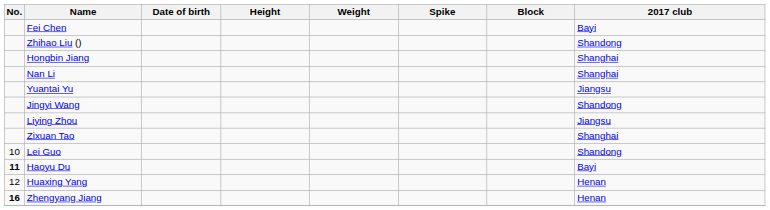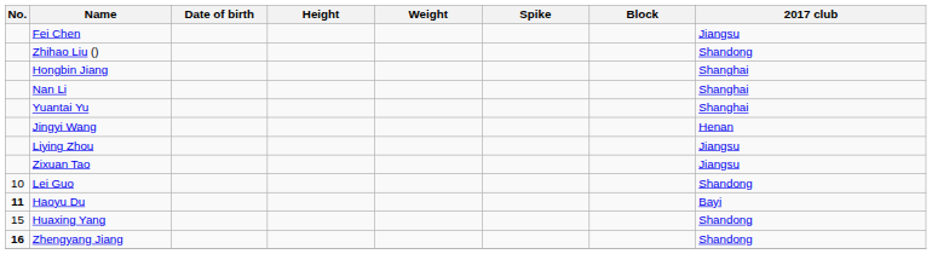 <table class="wikitable sortable" style="font-size:100%; text-align:center;">
 <tr>
 <th>No.</th>
 <th style="width:12em">Name</th>
 <th style="width:8em">Date of birth</th>
 <th style="width:9em">Height</th>
 <th style="width:9em">Weight</th>
 <th style="width:9em">Spike</th>
 <th style="width:9em">Block</th>
 <th style="width:20em">2017 club</th>
 </tr>
 <tr>
 <td></td>
 <td align=left><a href='#'>Fei Chen</a></td>
 <td align=right></td>
 <td></td>
 <td></td>
 <td></td>
 <td></td>
-<td align=left> <a href='#'>Bayi</a></td>
+<td align=left> <a href='#'>Jiangsu</a></td>
 </tr>
 <tr>
 <td></td>
 <td align=left><a href='#'>Zhihao Liu</a> ()</td>
 <td align=right></td>
 <td></td>
 <td></td>
 <td></td>
 <td></td>
 <td align=left> <a href='#'>Shandong</a></td>
 </tr>
 <tr>
 <td></td>
 <td align=left><a href='#'>Hongbin Jiang</a></td>
 <td align=right></td>
 <td></td>
 <td></td>
 <td></td>
 <td></td>
 <td align=left> <a href='#'>Shanghai</a></td>
 </tr>
 <tr>
 <td></td>
 <td align=left><a href='#'>Nan Li</a></td>
 <td align=right></td>
 <td></td>
 <td></td>
 <td></td>
 <td></td>
 <td align=left> <a href='#'>Shanghai</a></td>
 </tr>
 <tr>
 <td></td>
 <td align=left><a href='#'>Yuantai Yu</a></td>
 <td align=right></td>
 <td></td>
 <td></td>
 <td></td>
 <td></td>
-<td align=left> <a href='#'>Jiangsu</a></td>
+<td align=left> <a href='#'>Shanghai</a></td>
 </tr>
 <tr>
 <td></td>
 <td align=left><a href='#'>Jingyi Wang</a></td>
 <td align=right></td>
 <td></td>
 <td></td>
 <td></td>
 <td></td>
-<td align=left> <a href='#'>Shandong</a></td>
+<td align=left> <a href='#'>Henan</a></td>
 </tr>
 <tr>
 <td></td>
 <td align=left><a href='#'>Liying Zhou</a></td>
 <td align=right></td>
 <td></td>
 <td></td>
 <td></td>
 <td></td>
 <td align=left> <a href='#'>Jiangsu</a></td>
 </tr>
 <tr>
 <td></td>
 <td align=left><a href='#'>Zixuan Tao</a></td>
 <td align=right></td>
 <td></td>
 <td></td>
 <td></td>
 <td></td>
-<td align=left> <a href='#'>Shanghai</a></td>
+<td align=left> <a href='#'>Jiangsu</a></td>
 </tr>
 <tr>
 <td>10</td>
 <td align=left><a href='#'>Lei Guo</a></td>
 <td align=right></td>
 <td></td>
 <td></td>
 <td></td>
 <td></td>
 <td align=left> <a href='#'>Shandong</a></td>
 </tr>
 <tr>
 <td><strong>11</strong></td>
 <td align=left><a href='#'>Haoyu Du</a></td>
 <td align=right></td>
 <td></td>
 <td></td>
 <td></td>
 <td></td>
 <td align=left> <a href='#'>Bayi</a></td>
 </tr>
 <tr>
-<td>12</td>
+<td>15</td>
 <td align=left><a href='#'>Huaxing Yang</a></td>
 <td align=right></td>
 <td></td>
 <td></td>
 <td></td>
 <td></td>
-<td align=left> <a href='#'>Henan</a></td>
+<td align=left> <a href='#'>Shandong</a></td>
 </tr>
 <tr>
 <td><strong>16</strong></td>
 <td align=left><a href='#'>Zhengyang Jiang</a></td>
 <td align=right></td>
 <td></td>
 <td></td>
 <td></td>
 <td></td>
-<td align=left> <a href='#'>Henan</a></td>
+<td align=left> <a href='#'>Shandong</a></td>
 </tr>
 <tr>
 </tr>
 </table>
